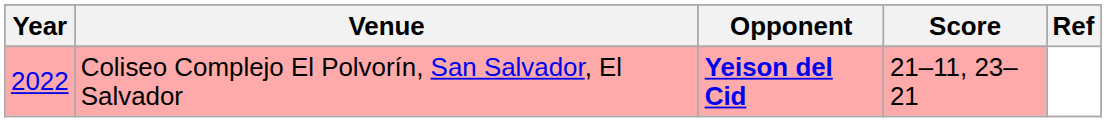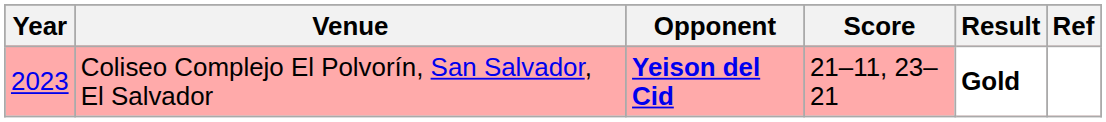 <table class="sortable wikitable" style="font-size: 90%;">
 <tr>
 <th>Year</th>
 <th>Venue</th>
 <th>Opponent</th>
 <th>Score</th>
+<th>Result</th>
 <th>Ref</th>
 </tr>
 <tr style="background:#FFAAAA">
-<td align="center"><a href='#'>2022</a></td>
+<td align="center"><a href='#'>2023</a></td>
 <td align="left">Coliseo Complejo El Polvorín, <a href='#'>San Salvador</a>, El Salvador</td>
 <td align="left"><strong><a href='#'>Yeison del Cid</a></strong></td>
 <td align="left">21–11, 23–21</td>
+<td style="text-align:left; background:white"> <strong>Gold</strong></td>
 <td style="text-align:center; background:white"></td>
 </tr>
 </table>
